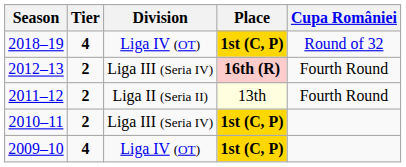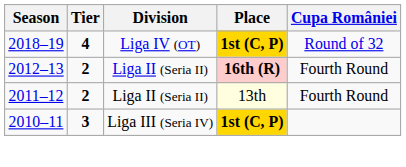 <table class="wikitable" style="text-align:center; font-size:90%">
 <tr>
 <th>Season</th>
 <th>Tier</th>
 <th>Division</th>
 <th>Place</th>
 <th><a href='#'>Cupa României</a></th>
 </tr>
 <tr>
 <td><a href='#'>2018–19</a></td>
 <td><strong>4</strong></td>
 <td><a href='#'>Liga IV</a> <small>(<a href='#'>OT</a>)</small></td>
 <td align=center bgcolor=gold><strong>1st (C, P)</strong></td>
 <td><a href='#'>Round of 32</a></td>
 </tr>
 <tr>
 <td><a href='#'>2012–13</a></td>
 <td><strong>2</strong></td>
-<td>Liga III <small>(Seria IV)</small></td>
+<td><a href='#'>Liga II</a> <small>(Seria II)</small></td>
 <td align=center bgcolor=#FFCCCC><strong>16th</strong> <strong>(R)</strong></td>
 <td>Fourth Round</td>
 </tr>
 <tr>
 <td><a href='#'>2011–12</a></td>
 <td><strong>2</strong></td>
 <td>Liga II <small>(Seria II)</small></td>
 <td style="background: lightyellow;">13th</td>
 <td>Fourth Round</td>
 </tr>
 <tr>
 <td><a href='#'>2010–11</a></td>
-<td><strong>2</strong></td>
+<td><strong>3</strong></td>
 <td>Liga III <small>(Seria IV)</small></td>
 <td align=center bgcolor=gold><strong>1st</strong> <strong>(C, P)</strong></td>
 <td></td>
 </tr>
-<tr>
-<td><a href='#'>2009–10</a></td>
-<td><strong>4</strong></td>
-<td><a href='#'>Liga IV</a> <small>(<a href='#'>OT</a>)</small></td>
-<td align=center bgcolor=gold><strong>1st</strong> <strong>(C, P)</strong></td>
-<td></td>
-</tr>
 </table>
